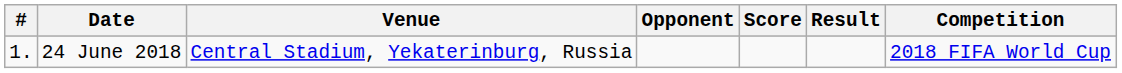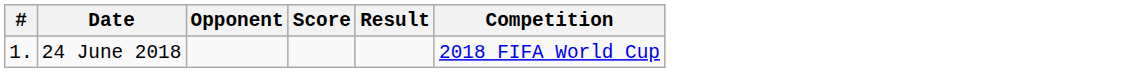 <table class="wikitable">
 <tr>
 <th>#</th>
 <th>Date</th>
-<th>Venue</th>
 <th>Opponent</th>
 <th>Score</th>
 <th>Result</th>
 <th>Competition</th>
 </tr>
 <tr>
 <td>1.</td>
 <td>24 June 2018</td>
-<td><a href='#'>Central Stadium</a>, <a href='#'>Yekaterinburg</a>, Russia</td>
 <td></td>
 <td></td>
 <td></td>
 <td><a href='#'>2018 FIFA World Cup</a></td>
 </tr>
 </table>
